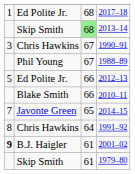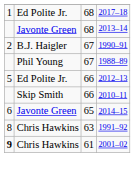 <table class="wikitable">
 <tr>
 </tr>
 <tr>
 <td>1</td>
 <td>Ed Polite Jr.</td>
 <td>68</td>
 <td style="font-size:80%;"><a href='#'>2017–18</a></td>
 </tr>
 <tr>
 <td></td>
-<td>Skip Smith</td>
-<td style="background: lightgreen;">68</td>
+<td><a href='#'>Javonte Green</a></td>
+<td>68</td>
 <td style="font-size:80%;"><a href='#'>2013–14</a></td>
 </tr>
 <tr>
-<td>3</td>
-<td>Chris Hawkins</td>
+<td>2</td>
+<td>B.J. Haigler</td>
 <td>67</td>
 <td style="font-size:80%;"><a href='#'>1990–91</a></td>
 </tr>
 <tr>
 <td></td>
 <td>Phil Young</td>
 <td>67</td>
 <td style="font-size:80%;"><a href='#'>1988–89</a></td>
 </tr>
 <tr>
 <td>5</td>
 <td>Ed Polite Jr.</td>
 <td>66</td>
 <td style="font-size:80%;"><a href='#'>2012–13</a></td>
 </tr>
 <tr>
 <td></td>
-<td>Blake Smith</td>
+<td>Skip Smith</td>
 <td>66</td>
 <td style="font-size:80%;"><a href='#'>2010–11</a></td>
 </tr>
 <tr>
-<td>7</td>
+<td>6</td>
 <td><a href='#'>Javonte Green</a></td>
 <td>65</td>
 <td style="font-size:80%;"><a href='#'>2014–15</a></td>
 </tr>
 <tr>
 <td>8</td>
 <td>Chris Hawkins</td>
-<td>64</td>
+<td>63</td>
 <td style="font-size:80%;"><a href='#'>1991–92</a></td>
 </tr>
 <tr>
 <td><strong>9</strong></td>
-<td>B.J. Haigler</td>
+<td>Chris Hawkins</td>
 <td>61</td>
 <td style="font-size:80%;"><a href='#'>2001–02</a></td>
 </tr>
-<tr>
-<td></td>
-<td>Skip Smith</td>
-<td>61</td>
-<td style="font-size:80%;"><a href='#'>1979–80</a></td>
-</tr>
 </table>
